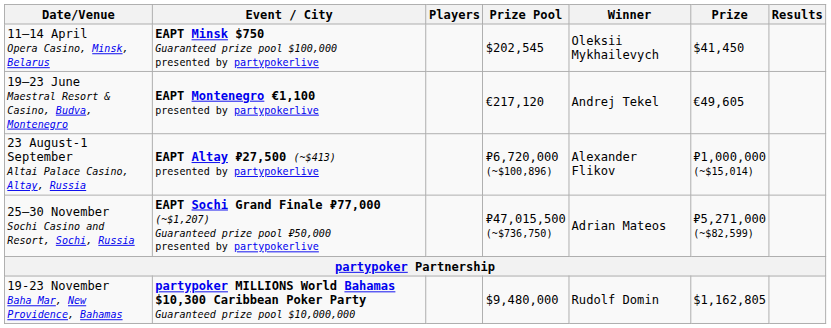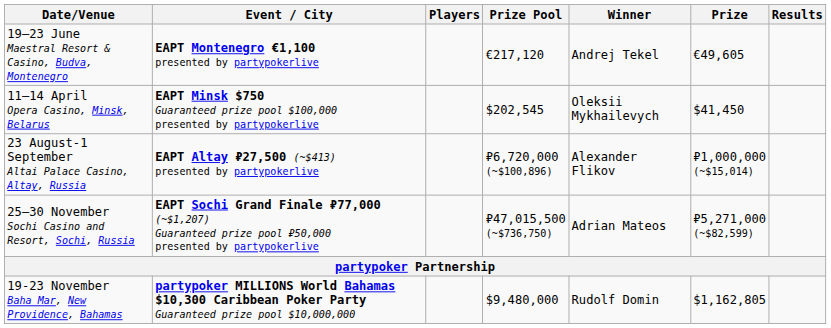 <table class="wikitable" width="100%">
 <tr>
 <th width="18%">Date/Venue</th>
 <th !width="16%">Event / City</th>
 <th !width="11%">Players</th>
 <th !width="12%">Prize Pool</th>
 <th !width="18%">Winner</th>
 <th !width="12%">Prize</th>
 <th !width="11%">Results</th>
 </tr>
 <tr>
+<td>19–23 June<br><small><em>Maestral Resort & Casino, <a href='#'>Budva</a>, <a href='#'>Montenegro</a></em></small></td>
+<td> <strong>EAPT <a href='#'>Montenegro</a> €1,100</strong><br><small>presented by <a href='#'>partypokerlive</a></small></td>
+<td></td>
+<td>€217,120</td>
+<td> Andrej Tekel</td>
+<td>€49,605</td>
+<td></td>
+</tr>
+<tr>
 <td>11–14 April<br><small><em>Opera Casino, <a href='#'>Minsk</a>, <a href='#'>Belarus</a></em></small></td>
 <td> <strong>EAPT <a href='#'>Minsk</a> $750</strong><br><small><em>Guaranteed prize pool $100,000</em><br>presented by <a href='#'>partypokerlive</a></small></td>
 <td></td>
 <td>$202,545</td>
 <td> Oleksii Mykhailevych</td>
 <td>$41,450</td>
-<td></td>
-</tr>
-<tr>
-<td>19–23 June<br><small><em>Maestral Resort & Casino, <a href='#'>Budva</a>, <a href='#'>Montenegro</a></em></small></td>
-<td> <strong>EAPT <a href='#'>Montenegro</a> €1,100</strong><br><small>presented by <a href='#'>partypokerlive</a></small></td>
-<td></td>
-<td>€217,120</td>
-<td> Andrej Tekel</td>
-<td>€49,605</td>
 <td></td>
 </tr>
 <tr>
 <td>23 August-1 September<br><small><em>Altai Palace Casino, <a href='#'>Altay</a>, <a href='#'>Russia</a></em></small></td>
 <td> <strong>EAPT <a href='#'>Altay</a> ₽27,500</strong> <small><em>(~$413)</em></small><br><small>presented by <a href='#'>partypokerlive</a></small></td>
 <td></td>
 <td>₽6,720,000<br><small>(~$100,896)</small></td>
 <td> Alexander Flikov</td>
 <td>₽1,000,000<br><small>(~$15,014)</small></td>
 <td></td>
 </tr>
 <tr>
 <td>25–30 November<br><small><em>Sochi Casino and Resort, <a href='#'>Sochi</a>, <a href='#'>Russia</a></em></small></td>
 <td> <strong>EAPT <a href='#'>Sochi</a> Grand Finale ₽77,000</strong> <small><em>(~$1,207)</em></small><br><small><em>Guaranteed prize pool ₽50,000</em><br>presented by <a href='#'>partypokerlive</a></small></td>
 <td></td>
 <td>₽47,015,500<br><small>(~$736,750)</small></td>
 <td> Adrian Mateos</td>
 <td>₽5,271,000<br><small>(~$82,599)</small></td>
 <td></td>
 </tr>
 <tr>
 <th colspan="7"><a href='#'>partypoker</a> Partnership</th>
 </tr>
 <tr>
 <td>19-23 November<br><small><em><a href='#'>Baha Mar</a>, <a href='#'>New Providence</a>, <a href='#'>Bahamas</a></em></small></td>
 <td> <strong><a href='#'>partypoker</a> MILLIONS World <a href='#'>Bahamas</a> $10,300 Caribbean Poker Party</strong><br><small><em>Guaranteed prize pool $10,000,000</em></small></td>
 <td></td>
 <td>$9,480,000</td>
 <td> Rudolf Domin</td>
 <td>$1,162,805</td>
 <td></td>
 </tr>
 </table>
